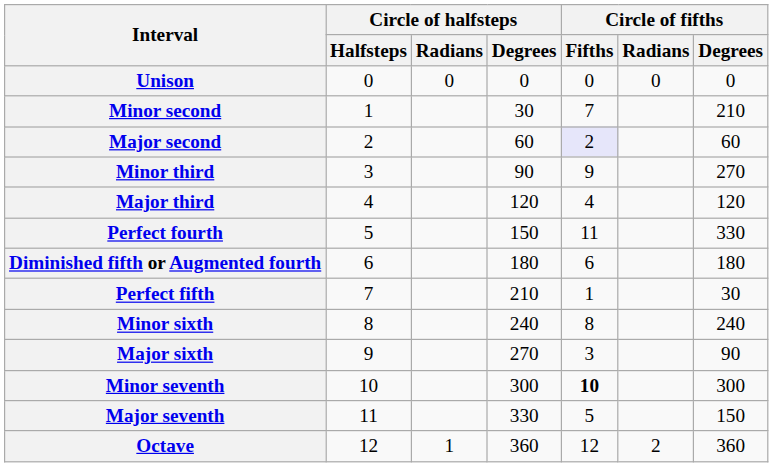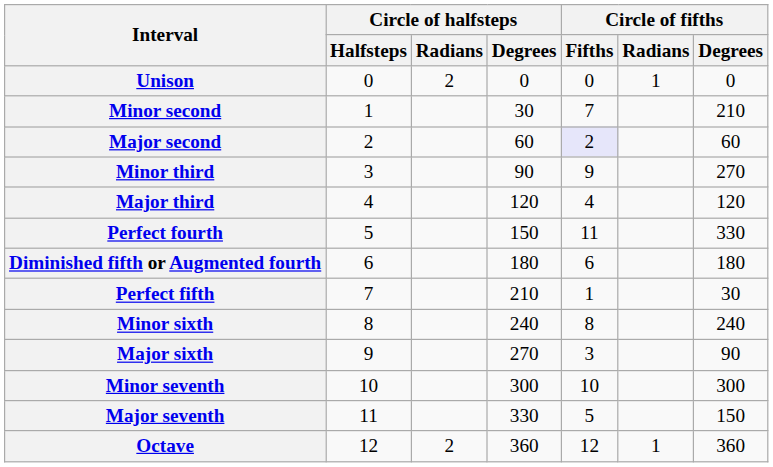 <table class="wikitable" style="text-align:center" align="center">
 <tr>
 <th colspan="1" rowspan="2">Interval</th>
 <th colspan="3">Circle of halfsteps</th>
 <th colspan="3">Circle of fifths</th>
 </tr>
 <tr>
 <th>Halfsteps</th>
 <th>Radians</th>
 <th>Degrees</th>
 <th>Fifths</th>
 <th>Radians</th>
 <th>Degrees</th>
 </tr>
 <tr>
 <th><a href='#'>Unison</a></th>
 <td>0</td>
+<td>2</td>
 <td>0</td>
 <td>0</td>
-<td>0</td>
-<td>0</td>
+<td>1</td>
 <td>0</td>
 </tr>
 <tr>
 <th><a href='#'>Minor second</a></th>
 <td>1</td>
 <td></td>
 <td>30</td>
 <td>7</td>
 <td></td>
 <td>210</td>
 </tr>
 <tr>
 <th><a href='#'>Major second</a></th>
 <td>2</td>
 <td></td>
 <td>60</td>
 <td style="background: lavender;">2</td>
 <td></td>
 <td>60</td>
 </tr>
 <tr>
 <th><a href='#'>Minor third</a></th>
 <td>3</td>
 <td></td>
 <td>90</td>
 <td>9</td>
 <td></td>
 <td>270</td>
 </tr>
 <tr>
 <th><a href='#'>Major third</a></th>
 <td>4</td>
 <td></td>
 <td>120</td>
 <td>4</td>
 <td></td>
 <td>120</td>
 </tr>
 <tr>
 <th><a href='#'>Perfect fourth</a></th>
 <td>5</td>
 <td></td>
 <td>150</td>
 <td>11</td>
 <td></td>
 <td>330</td>
 </tr>
 <tr>
 <th><a href='#'>Diminished fifth</a> or <a href='#'>Augmented fourth</a></th>
 <td>6</td>
 <td></td>
 <td>180</td>
 <td>6</td>
 <td></td>
 <td>180</td>
 </tr>
 <tr>
 <th><a href='#'>Perfect fifth</a></th>
 <td>7</td>
 <td></td>
 <td>210</td>
 <td>1</td>
 <td></td>
 <td>30</td>
 </tr>
 <tr>
 <th><a href='#'>Minor sixth</a></th>
 <td>8</td>
 <td></td>
 <td>240</td>
 <td>8</td>
 <td></td>
 <td>240</td>
 </tr>
 <tr>
 <th><a href='#'>Major sixth</a></th>
 <td>9</td>
 <td></td>
 <td>270</td>
 <td>3</td>
 <td></td>
 <td>90</td>
 </tr>
 <tr>
 <th><a href='#'>Minor seventh</a></th>
 <td>10</td>
 <td></td>
 <td>300</td>
-<td><strong>10</strong></td>
+<td>10</td>
 <td></td>
 <td>300</td>
 </tr>
 <tr>
 <th><a href='#'>Major seventh</a></th>
 <td>11</td>
 <td></td>
 <td>330</td>
 <td>5</td>
 <td></td>
 <td>150</td>
 </tr>
 <tr>
 <th><a href='#'>Octave</a></th>
 <td>12</td>
-<td>1</td>
+<td>2</td>
 <td>360</td>
 <td>12</td>
-<td>2</td>
+<td>1</td>
 <td>360</td>
 </tr>
 </table>
